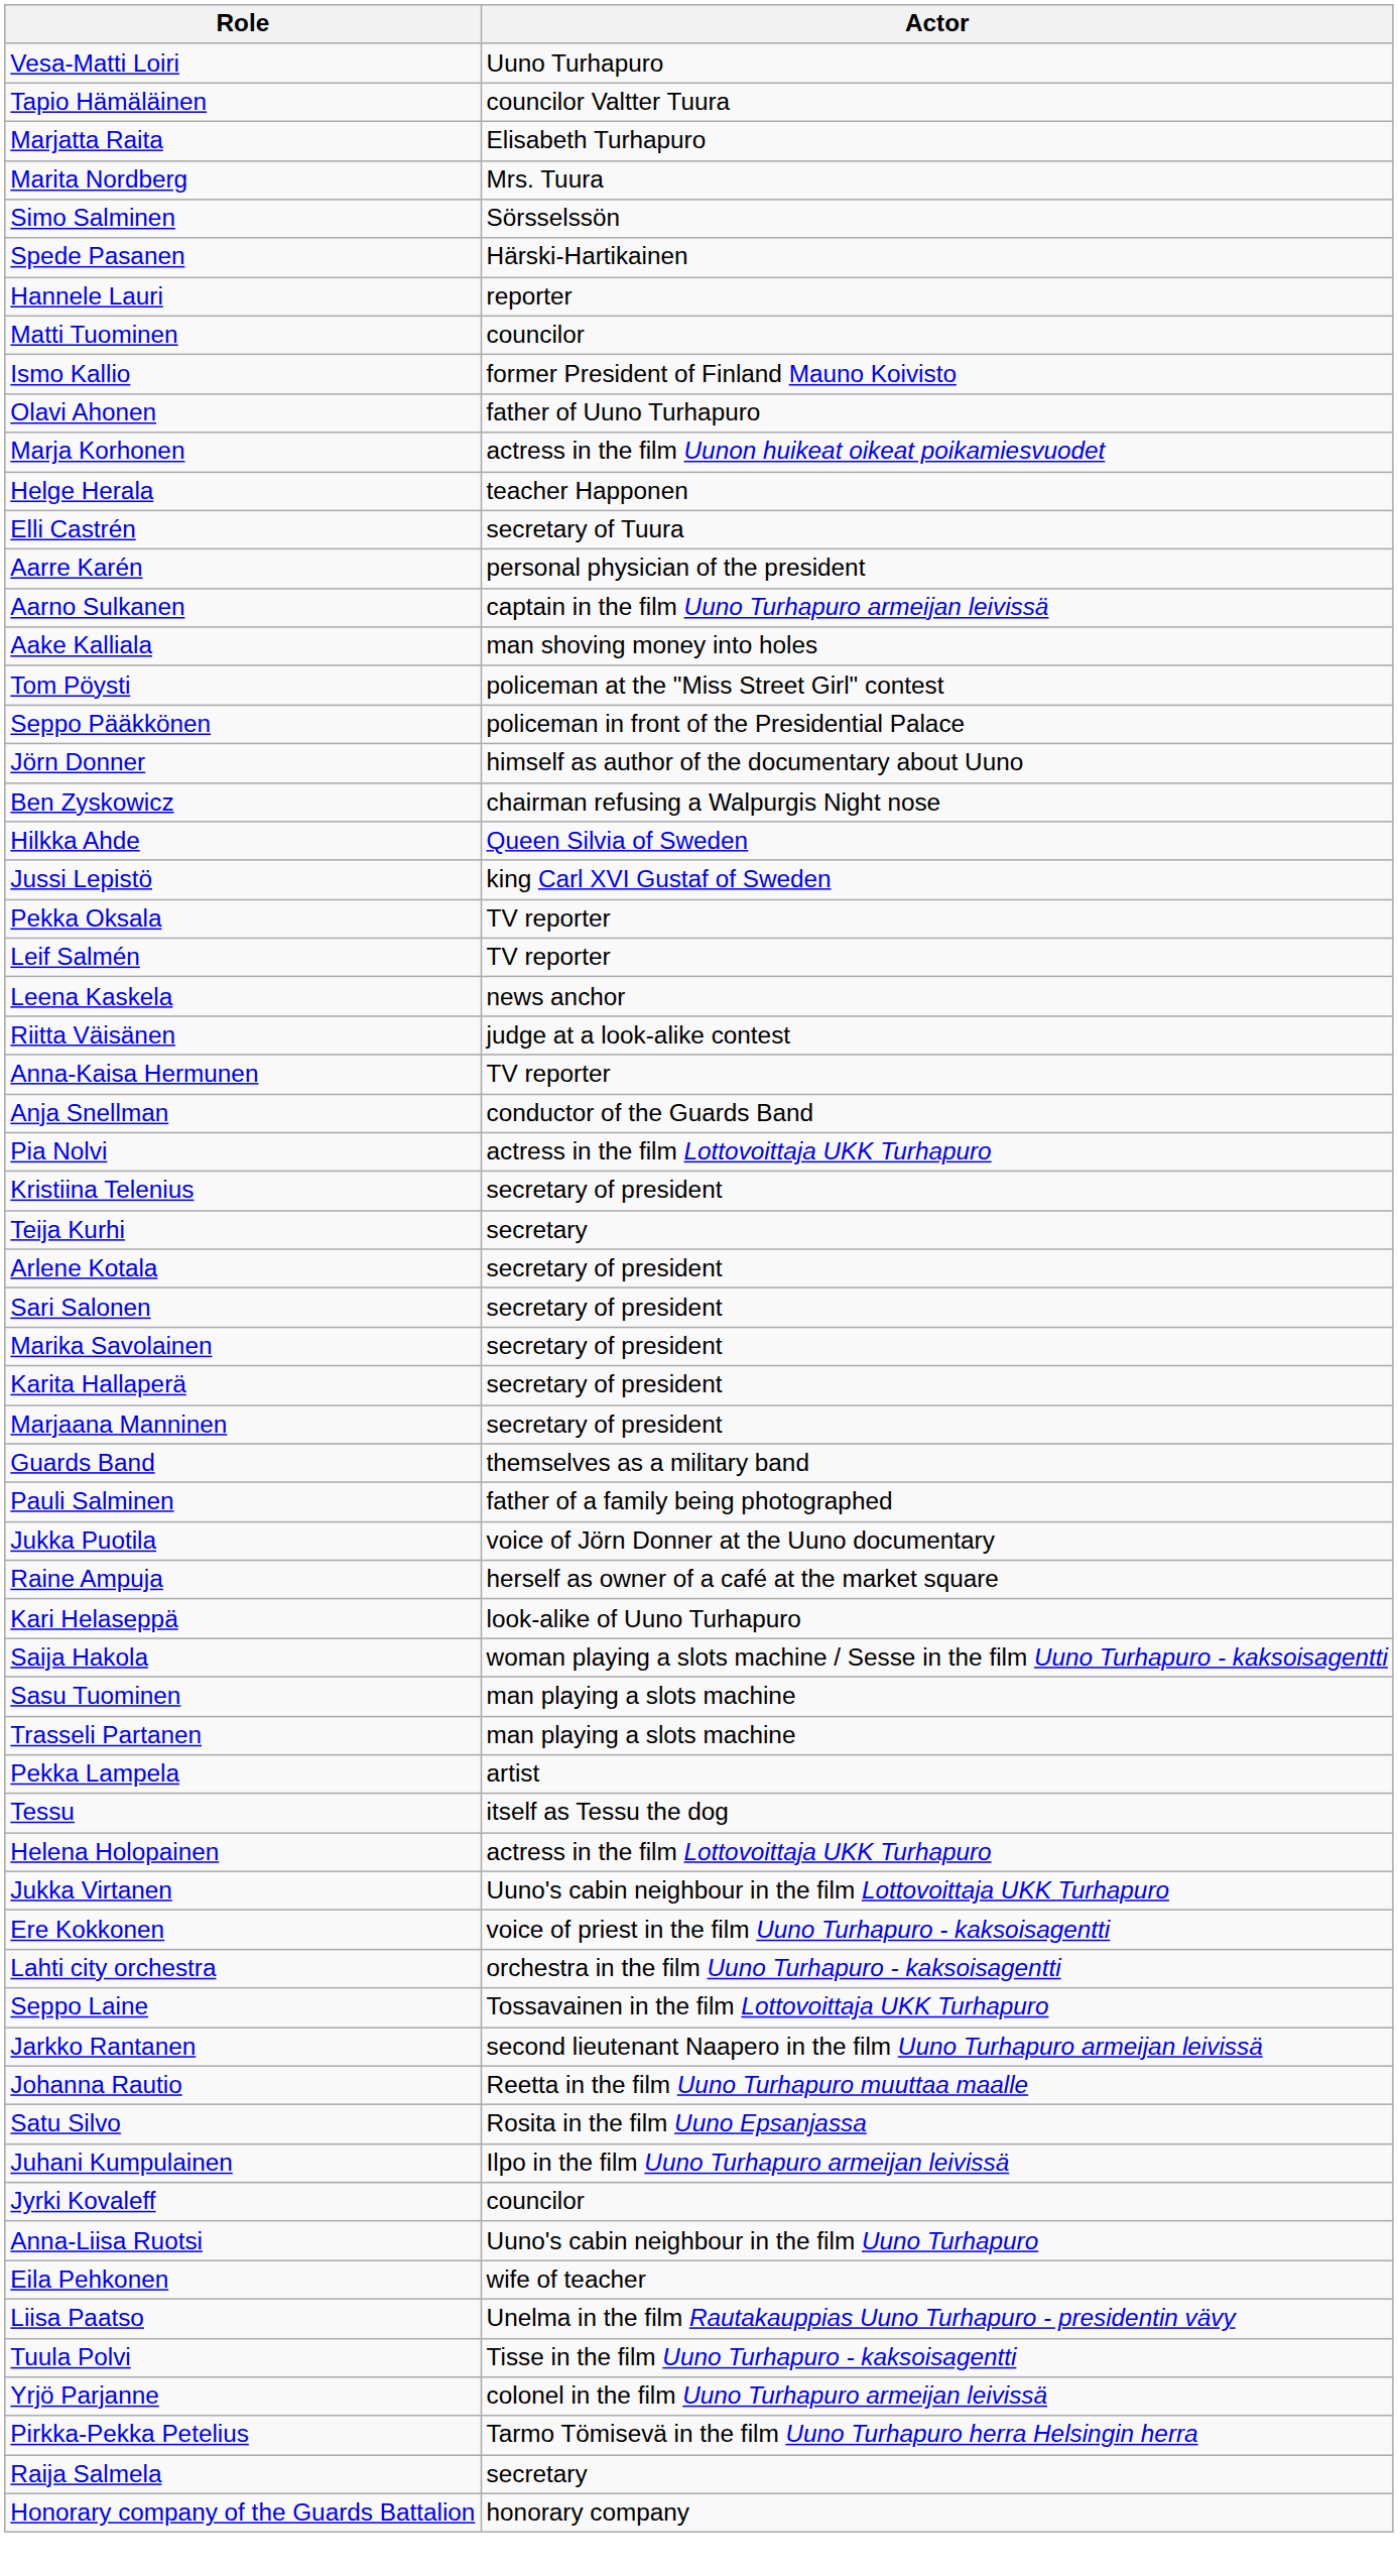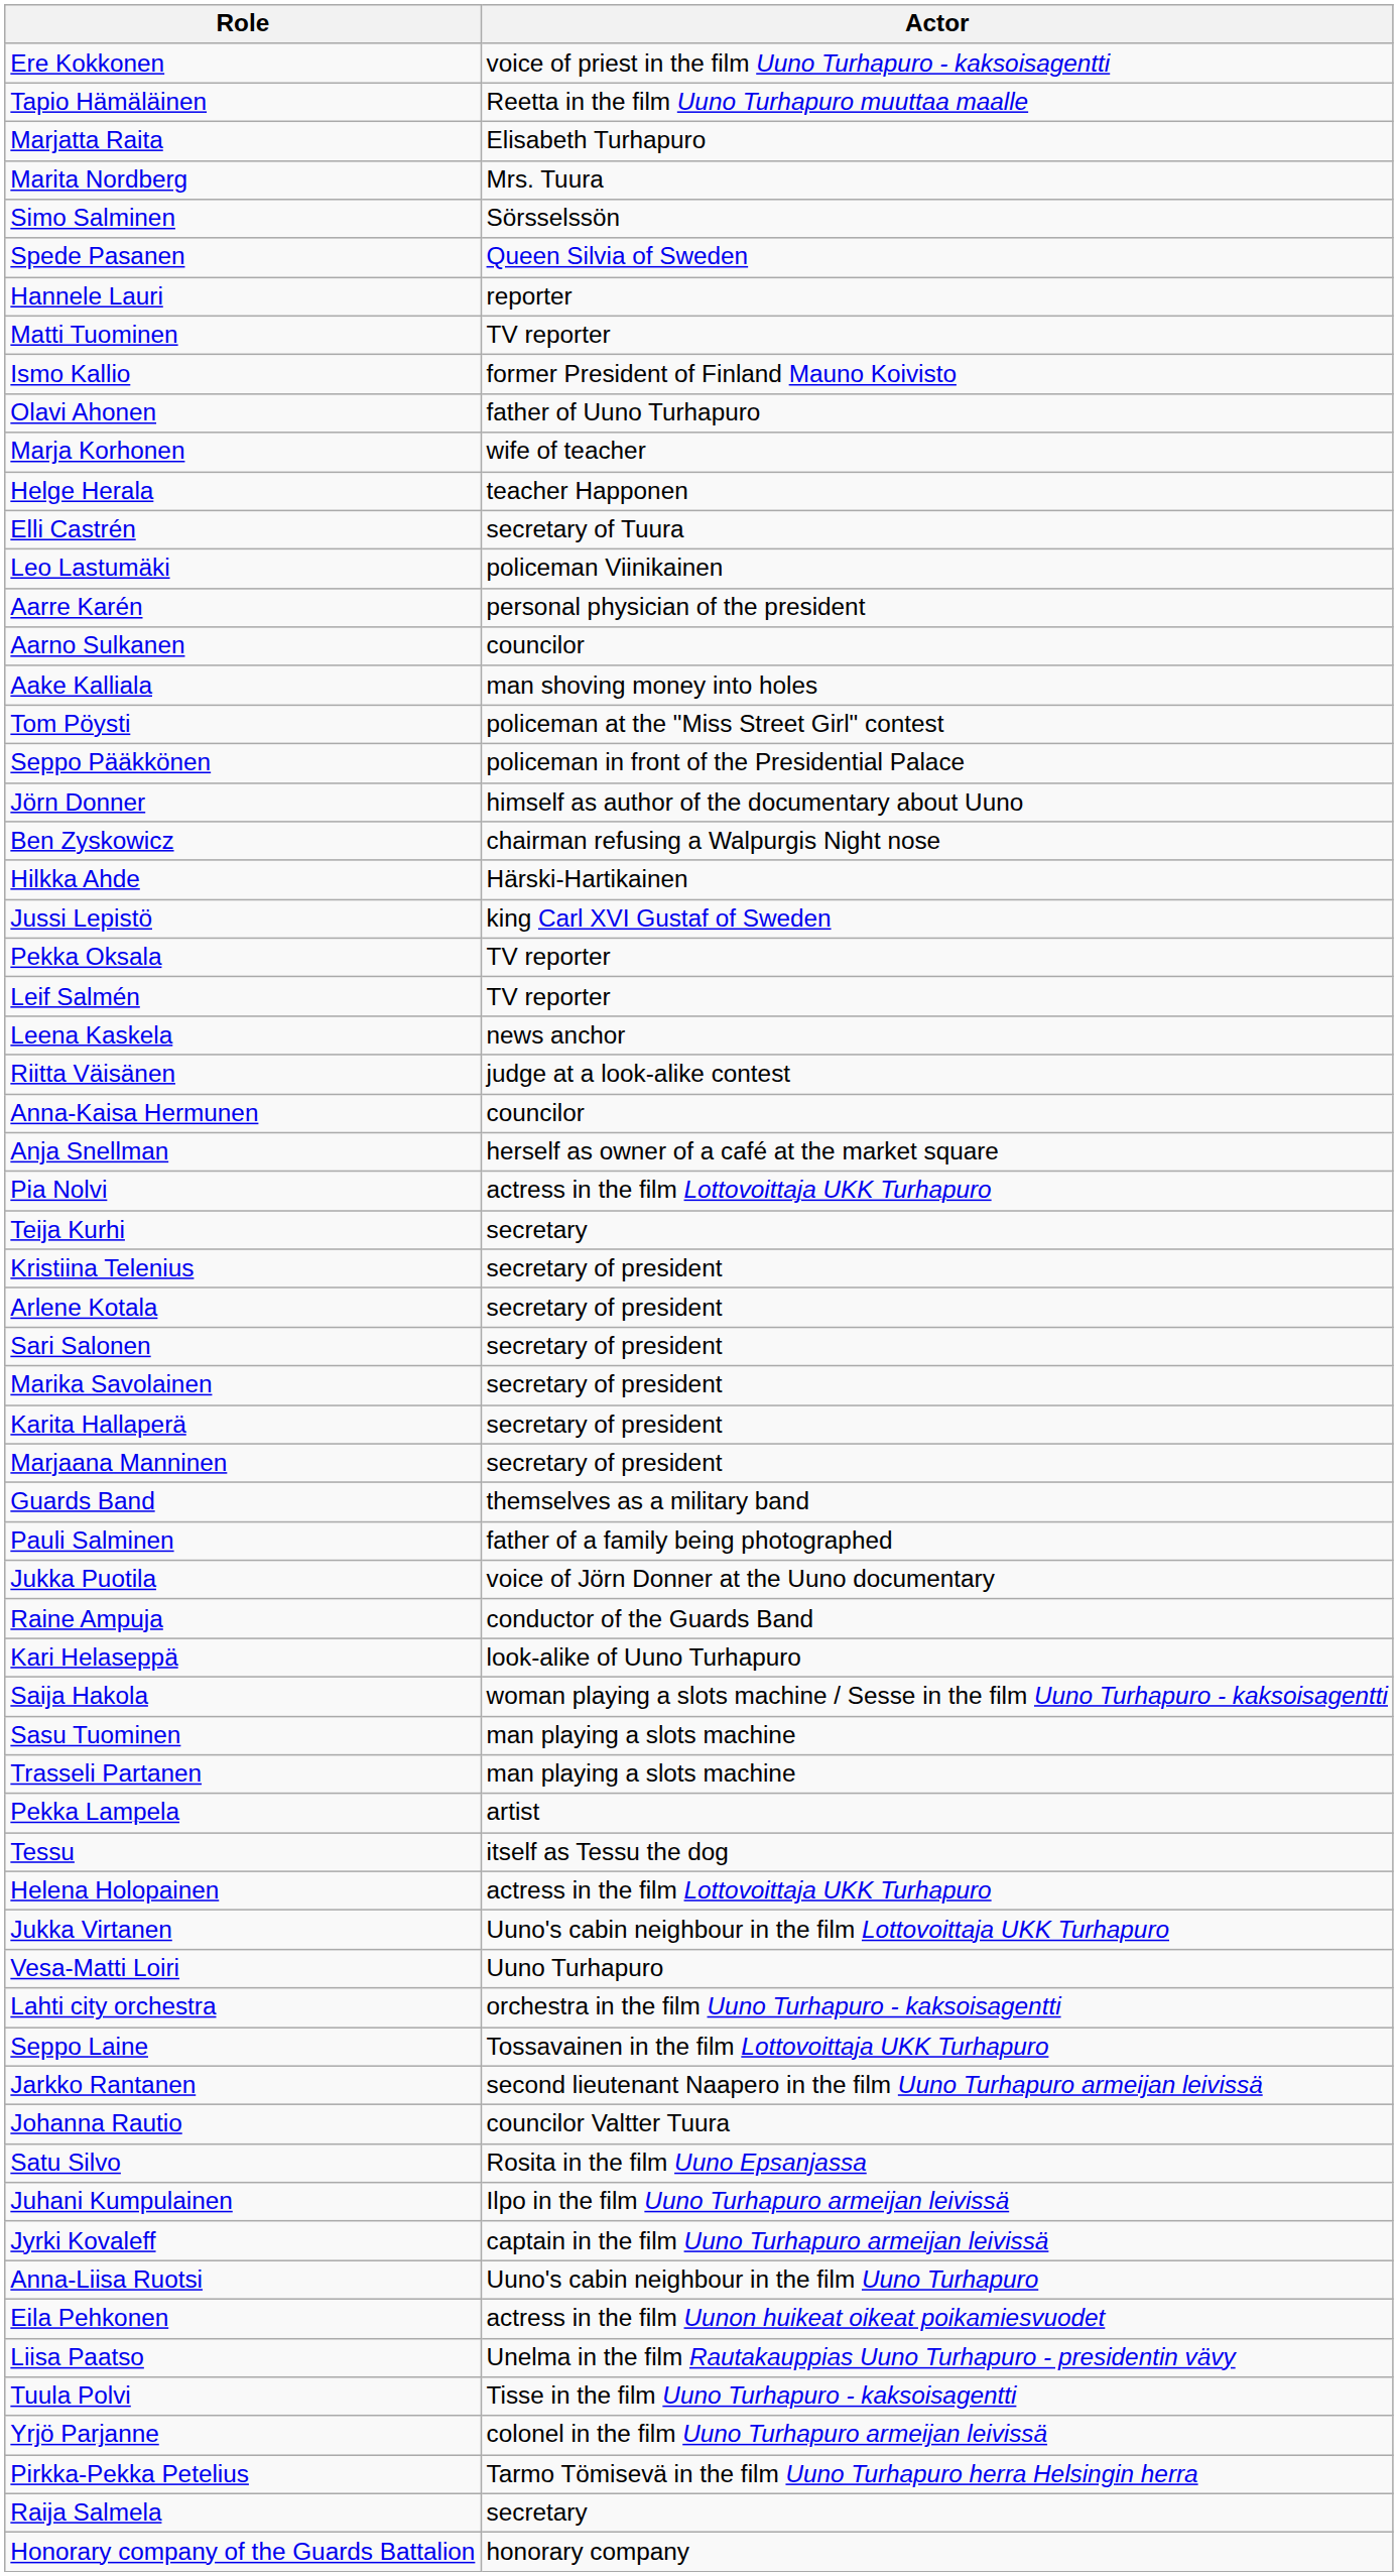 <table class="wikitable">
 <tr>
 <th>Role</th>
 <th>Actor</th>
 </tr>
 <tr>
-<td><a href='#'>Vesa-Matti Loiri</a></td>
-<td>Uuno Turhapuro</td>
+<td><a href='#'>Ere Kokkonen</a></td>
+<td>voice of priest in the film <em><a href='#'>Uuno Turhapuro - kaksoisagentti</a></em></td>
 </tr>
 <tr>
 <td><a href='#'>Tapio Hämäläinen</a></td>
-<td>councilor Valtter Tuura</td>
+<td>Reetta in the film <em><a href='#'>Uuno Turhapuro muuttaa maalle</a></em></td>
 </tr>
 <tr>
 <td><a href='#'>Marjatta Raita</a></td>
 <td>Elisabeth Turhapuro</td>
 </tr>
 <tr>
 <td><a href='#'>Marita Nordberg</a></td>
 <td>Mrs. Tuura</td>
 </tr>
 <tr>
 <td><a href='#'>Simo Salminen</a></td>
 <td>Sörsselssön</td>
 </tr>
 <tr>
 <td><a href='#'>Spede Pasanen</a></td>
-<td>Härski-Hartikainen</td>
+<td><a href='#'>Queen Silvia of Sweden</a></td>
 </tr>
 <tr>
 <td><a href='#'>Hannele Lauri</a></td>
 <td>reporter</td>
 </tr>
 <tr>
 <td><a href='#'>Matti Tuominen</a></td>
-<td>councilor</td>
+<td>TV reporter</td>
 </tr>
 <tr>
 <td><a href='#'>Ismo Kallio</a></td>
 <td>former President of Finland <a href='#'>Mauno Koivisto</a></td>
 </tr>
 <tr>
 <td><a href='#'>Olavi Ahonen</a></td>
 <td>father of Uuno Turhapuro</td>
 </tr>
 <tr>
 <td><a href='#'>Marja Korhonen</a></td>
-<td>actress in the film <em><a href='#'>Uunon huikeat oikeat poikamiesvuodet</a></em></td>
+<td>wife of teacher</td>
 </tr>
 <tr>
 <td><a href='#'>Helge Herala</a></td>
 <td>teacher Happonen</td>
 </tr>
 <tr>
 <td><a href='#'>Elli Castrén</a></td>
 <td>secretary of Tuura</td>
 </tr>
 <tr>
+<td><a href='#'>Leo Lastumäki</a></td>
+<td>policeman Viinikainen</td>
+</tr>
+<tr>
 <td><a href='#'>Aarre Karén</a></td>
 <td>personal physician of the president</td>
 </tr>
 <tr>
 <td><a href='#'>Aarno Sulkanen</a></td>
-<td>captain in the film <em><a href='#'>Uuno Turhapuro armeijan leivissä</a></em></td>
+<td>councilor</td>
 </tr>
 <tr>
 <td><a href='#'>Aake Kalliala</a></td>
 <td>man shoving money into holes</td>
 </tr>
 <tr>
 <td><a href='#'>Tom Pöysti</a></td>
 <td>policeman at the "Miss Street Girl" contest</td>
 </tr>
 <tr>
 <td><a href='#'>Seppo Pääkkönen</a></td>
 <td>policeman in front of the Presidential Palace</td>
 </tr>
 <tr>
 <td><a href='#'>Jörn Donner</a></td>
 <td>himself as author of the documentary about Uuno</td>
 </tr>
 <tr>
 <td><a href='#'>Ben Zyskowicz</a></td>
 <td>chairman refusing a Walpurgis Night nose</td>
 </tr>
 <tr>
 <td><a href='#'>Hilkka Ahde</a></td>
-<td><a href='#'>Queen Silvia of Sweden</a></td>
+<td>Härski-Hartikainen</td>
 </tr>
 <tr>
 <td><a href='#'>Jussi Lepistö</a></td>
 <td>king <a href='#'>Carl XVI Gustaf of Sweden</a></td>
 </tr>
 <tr>
 <td><a href='#'>Pekka Oksala</a></td>
 <td>TV reporter</td>
 </tr>
 <tr>
 <td><a href='#'>Leif Salmén</a></td>
 <td>TV reporter</td>
 </tr>
 <tr>
 <td><a href='#'>Leena Kaskela</a></td>
 <td>news anchor</td>
 </tr>
 <tr>
 <td><a href='#'>Riitta Väisänen</a></td>
 <td>judge at a look-alike contest</td>
 </tr>
 <tr>
 <td><a href='#'>Anna-Kaisa Hermunen</a></td>
-<td>TV reporter</td>
+<td>councilor</td>
 </tr>
 <tr>
 <td><a href='#'>Anja Snellman</a></td>
-<td>conductor of the Guards Band</td>
+<td>herself as owner of a café at the market square</td>
 </tr>
 <tr>
 <td><a href='#'>Pia Nolvi</a></td>
 <td>actress in the film <em><a href='#'>Lottovoittaja UKK Turhapuro</a></em></td>
 </tr>
 <tr>
+<td><a href='#'>Teija Kurhi</a></td>
+<td>secretary</td>
+</tr>
+<tr>
 <td><a href='#'>Kristiina Telenius</a></td>
 <td>secretary of president</td>
-</tr>
-<tr>
-<td><a href='#'>Teija Kurhi</a></td>
-<td>secretary</td>
 </tr>
 <tr>
 <td><a href='#'>Arlene Kotala</a></td>
 <td>secretary of president</td>
 </tr>
 <tr>
 <td><a href='#'>Sari Salonen</a></td>
 <td>secretary of president</td>
 </tr>
 <tr>
 <td><a href='#'>Marika Savolainen</a></td>
 <td>secretary of president</td>
 </tr>
 <tr>
 <td><a href='#'>Karita Hallaperä</a></td>
 <td>secretary of president</td>
 </tr>
 <tr>
 <td><a href='#'>Marjaana Manninen</a></td>
 <td>secretary of president</td>
 </tr>
 <tr>
 <td><a href='#'>Guards Band</a></td>
 <td>themselves as a military band</td>
 </tr>
 <tr>
 <td><a href='#'>Pauli Salminen</a></td>
 <td>father of a family being photographed</td>
 </tr>
 <tr>
 <td><a href='#'>Jukka Puotila</a></td>
 <td>voice of Jörn Donner at the Uuno documentary</td>
 </tr>
 <tr>
 <td><a href='#'>Raine Ampuja</a></td>
-<td>herself as owner of a café at the market square</td>
+<td>conductor of the Guards Band</td>
 </tr>
 <tr>
 <td><a href='#'>Kari Helaseppä</a></td>
 <td>look-alike of Uuno Turhapuro</td>
 </tr>
 <tr>
 <td><a href='#'>Saija Hakola</a></td>
 <td>woman playing a slots machine / Sesse in the film <em><a href='#'>Uuno Turhapuro - kaksoisagentti</a></em></td>
 </tr>
 <tr>
 <td><a href='#'>Sasu Tuominen</a></td>
 <td>man playing a slots machine</td>
 </tr>
 <tr>
 <td><a href='#'>Trasseli Partanen</a></td>
 <td>man playing a slots machine</td>
 </tr>
 <tr>
 <td><a href='#'>Pekka Lampela</a></td>
 <td>artist</td>
 </tr>
 <tr>
 <td><a href='#'>Tessu</a></td>
 <td>itself as Tessu the dog</td>
 </tr>
 <tr>
 <td><a href='#'>Helena Holopainen</a></td>
 <td>actress in the film <em><a href='#'>Lottovoittaja UKK Turhapuro</a></em></td>
 </tr>
 <tr>
 <td><a href='#'>Jukka Virtanen</a></td>
 <td>Uuno's cabin neighbour in the film <em><a href='#'>Lottovoittaja UKK Turhapuro</a></em></td>
 </tr>
 <tr>
-<td><a href='#'>Ere Kokkonen</a></td>
-<td>voice of priest in the film <em><a href='#'>Uuno Turhapuro - kaksoisagentti</a></em></td>
+<td><a href='#'>Vesa-Matti Loiri</a></td>
+<td>Uuno Turhapuro</td>
 </tr>
 <tr>
 <td><a href='#'>Lahti city orchestra</a></td>
 <td>orchestra in the film <em><a href='#'>Uuno Turhapuro - kaksoisagentti</a></em></td>
 </tr>
 <tr>
 <td><a href='#'>Seppo Laine</a></td>
 <td>Tossavainen in the film <em><a href='#'>Lottovoittaja UKK Turhapuro</a></em></td>
 </tr>
 <tr>
 <td><a href='#'>Jarkko Rantanen</a></td>
 <td>second lieutenant Naapero in the film <em><a href='#'>Uuno Turhapuro armeijan leivissä</a></em></td>
 </tr>
 <tr>
 <td><a href='#'>Johanna Rautio</a></td>
-<td>Reetta in the film <em><a href='#'>Uuno Turhapuro muuttaa maalle</a></em></td>
+<td>councilor Valtter Tuura</td>
 </tr>
 <tr>
 <td><a href='#'>Satu Silvo</a></td>
 <td>Rosita in the film <em><a href='#'>Uuno Epsanjassa</a></em></td>
 </tr>
 <tr>
 <td><a href='#'>Juhani Kumpulainen</a></td>
 <td>Ilpo in the film <em><a href='#'>Uuno Turhapuro armeijan leivissä</a></em></td>
 </tr>
 <tr>
 <td><a href='#'>Jyrki Kovaleff</a></td>
-<td>councilor</td>
+<td>captain in the film <em><a href='#'>Uuno Turhapuro armeijan leivissä</a></em></td>
 </tr>
 <tr>
 <td><a href='#'>Anna-Liisa Ruotsi</a></td>
 <td>Uuno's cabin neighbour in the film <em><a href='#'>Uuno Turhapuro</a></em></td>
 </tr>
 <tr>
 <td><a href='#'>Eila Pehkonen</a></td>
-<td>wife of teacher</td>
+<td>actress in the film <em><a href='#'>Uunon huikeat oikeat poikamiesvuodet</a></em></td>
 </tr>
 <tr>
 <td><a href='#'>Liisa Paatso</a></td>
 <td>Unelma in the film <em><a href='#'>Rautakauppias Uuno Turhapuro - presidentin vävy</a></em></td>
 </tr>
 <tr>
 <td><a href='#'>Tuula Polvi</a></td>
 <td>Tisse in the film <em><a href='#'>Uuno Turhapuro - kaksoisagentti</a></em></td>
 </tr>
 <tr>
 <td><a href='#'>Yrjö Parjanne</a></td>
 <td>colonel in the film <em><a href='#'>Uuno Turhapuro armeijan leivissä</a></em></td>
 </tr>
 <tr>
 <td><a href='#'>Pirkka-Pekka Petelius</a></td>
 <td>Tarmo Tömisevä in the film <em><a href='#'>Uuno Turhapuro herra Helsingin herra</a></em></td>
 </tr>
 <tr>
 <td><a href='#'>Raija Salmela</a></td>
 <td>secretary</td>
 </tr>
 <tr>
 <td><a href='#'>Honorary company of the Guards Battalion</a></td>
 <td>honorary company</td>
 </tr>
 </table>
